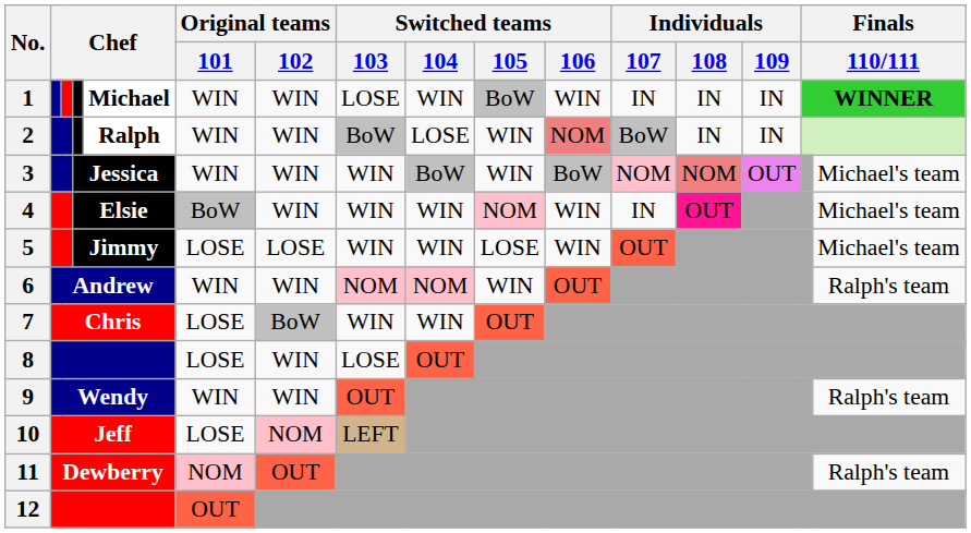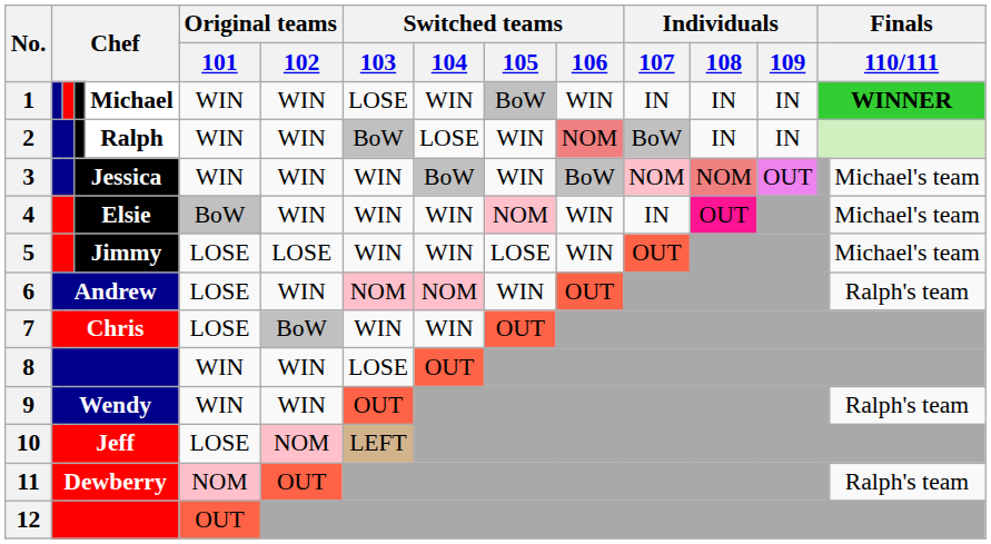 <table class="wikitable" style="text-align:center">
 <tr>
 <th rowspan="2">No.</th>
 <th colspan="4" rowspan="2">Chef</th>
 <th colspan=2>Original teams</th>
 <th colspan=4>Switched teams</th>
 <th colspan=3>Individuals</th>
 <th colspan="2">Finals</th>
 </tr>
 <tr>
 <th scope="col"><a href='#'>101</a></th>
 <th scope="col"><a href='#'>102</a></th>
 <th scope="col"><a href='#'>103</a></th>
 <th scope="col"><a href='#'>104</a></th>
 <th scope="col"><a href='#'>105</a></th>
 <th scope="col"><a href='#'>106</a></th>
 <th scope="col"><a href='#'>107</a></th>
 <th scope="col"><a href='#'>108</a></th>
 <th scope="col"><a href='#'>109</a></th>
 <th colspan="2" scope="col"><a href='#'>110/111</a></th>
 </tr>
 <tr>
 <th>1</th>
 <th style="background:darkblue; color:#fff;"></th>
 <th style="background:red; color:#fff;"></th>
 <th style="background:black; color:#fff;"></th>
 <th style="background:#fff; color:#000;">Michael</th>
 <td>WIN</td>
 <td>WIN</td>
 <td>LOSE</td>
 <td>WIN</td>
 <td style="background:silver;">BoW</td>
 <td>WIN</td>
 <td>IN</td>
 <td>IN</td>
 <td>IN</td>
 <td colspan="2" style="background:limegreen"><strong>WINNER</strong></td>
 </tr>
 <tr>
 <th>2</th>
 <th colspan="2" style="background:darkblue; color:#fff;"></th>
 <th style="background:black; color:#fff;"></th>
 <th style="background:#fff; color:#000;">Ralph</th>
 <td>WIN</td>
 <td>WIN</td>
 <td style="background:silver;">BoW</td>
 <td>LOSE</td>
 <td>WIN</td>
 <td style="background:lightcoral;">NOM</td>
 <td style="background:silver;">BoW</td>
 <td>IN</td>
 <td>IN</td>
 <td colspan="2" style="background:#D0F0C0"></td>
 </tr>
 <tr>
 <th>3</th>
 <th colspan="2" style="background:darkblue; color:#fff;"></th>
 <th colspan="2" style="background:#000; color:#fff;">Jessica</th>
 <td>WIN</td>
 <td>WIN</td>
 <td>WIN</td>
 <td style="background:silver;">BoW</td>
 <td>WIN</td>
 <td style="background:silver;">BoW</td>
 <td style="background:pink;">NOM</td>
 <td style="background:lightcoral;">NOM</td>
 <td style="background:violet;">OUT</td>
 <td style="background:darkgrey;"></td>
 <td>Michael's team</td>
 </tr>
 <tr>
 <th>4</th>
 <th colspan="2" style="background:red; color:#fff;"></th>
 <th colspan="2" style="background:#000; color:#fff;">Elsie</th>
 <td style="background:silver;">BoW</td>
 <td>WIN</td>
 <td>WIN</td>
 <td>WIN</td>
 <td style="background:pink;">NOM</td>
 <td>WIN</td>
 <td>IN</td>
 <td style="background:deeppink;">OUT</td>
 <td colspan="2" style="background:darkgrey;"></td>
 <td>Michael's team</td>
 </tr>
 <tr>
 <th>5</th>
 <th colspan="2"style="background:red; color:#fff;"></th>
 <th colspan="2" style="background:#000; color:#fff;">Jimmy</th>
 <td>LOSE</td>
 <td>LOSE</td>
 <td>WIN</td>
 <td>WIN</td>
 <td>LOSE</td>
 <td>WIN</td>
 <td style="background:tomato;">OUT</td>
 <td colspan="3" style="background:darkgrey;"></td>
 <td>Michael's team</td>
 </tr>
 <tr>
 <th>6</th>
 <th colspan="4"  style="background:darkblue; color:#fff;">Andrew</th>
-<td>WIN</td>
+<td>LOSE</td>
 <td>WIN</td>
 <td style="background:pink;">NOM</td>
 <td style="background:pink;">NOM</td>
 <td>WIN</td>
 <td style="background:tomato;">OUT</td>
 <td colspan="4" style="background:darkgrey;"></td>
 <td>Ralph's team</td>
 </tr>
 <tr>
 <th>7</th>
 <th colspan="4" style="background:red;color:#fff;">Chris</th>
 <td>LOSE</td>
 <td style="background:silver;">BoW</td>
 <td>WIN</td>
 <td>WIN</td>
 <td style="background:tomato;">OUT</td>
 <td colspan="6" style="background:darkgrey;"></td>
 </tr>
 <tr>
 <th>8</th>
 <th colspan="4" style="background:darkblue; color:#fff;"></th>
-<td>LOSE</td>
+<td>WIN</td>
 <td>WIN</td>
 <td>LOSE</td>
 <td style="background:tomato;">OUT</td>
 <td colspan="7" style="background:darkgrey;"></td>
 </tr>
 <tr>
 <th>9</th>
 <th colspan="4" style="background:darkblue; color:#fff;">Wendy</th>
 <td>WIN</td>
 <td>WIN</td>
 <td style="background:tomato;">OUT</td>
 <td colspan="7" style="background:darkgrey;"></td>
 <td>Ralph's team</td>
 </tr>
 <tr>
 <th>10</th>
 <th colspan="4" style="background:red; color:#fff;">Jeff</th>
 <td>LOSE</td>
 <td style="background:pink;">NOM</td>
 <td style="background:tan;">LEFT</td>
 <td colspan="8" style="background:darkgrey;"></td>
 </tr>
 <tr>
 <th>11</th>
 <th colspan="4" style="background:red; color:#fff;">Dewberry</th>
 <td style="background:pink;">NOM</td>
 <td style="background:tomato;">OUT</td>
 <td colspan="8" style="background:darkgrey;"></td>
 <td>Ralph's team</td>
 </tr>
 <tr>
 <th>12</th>
 <th colspan="4" style="background:red;color:#fff;"></th>
 <td style="background:tomato;">OUT</td>
 <td colspan="10" style="background:darkgrey;"></td>
 </tr>
 </table>
